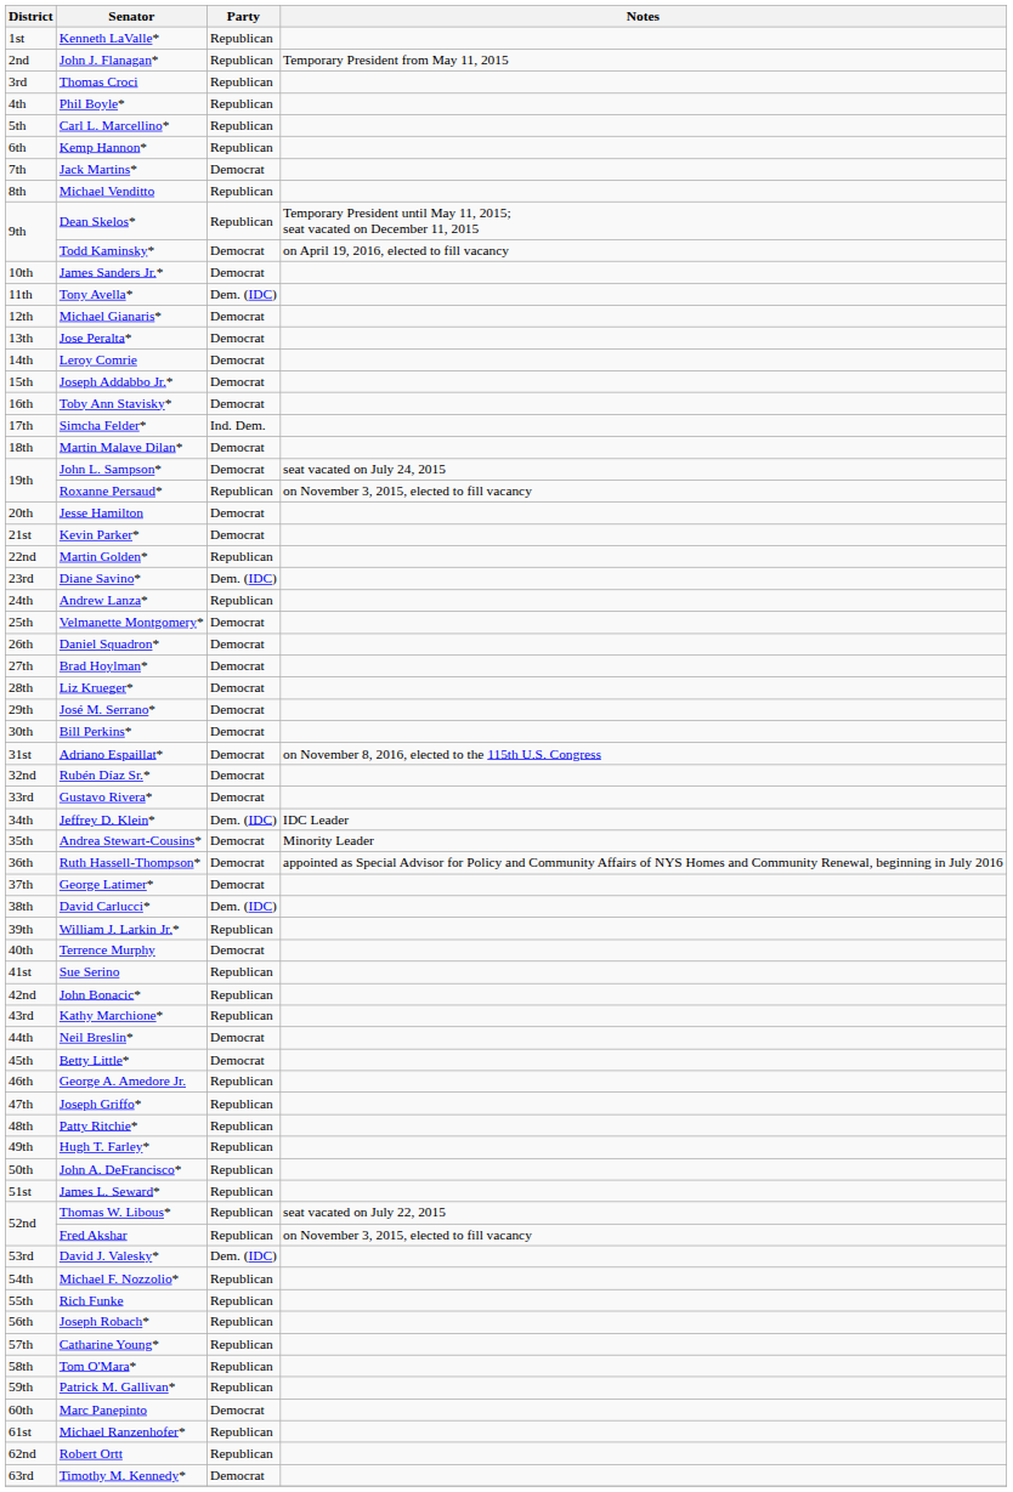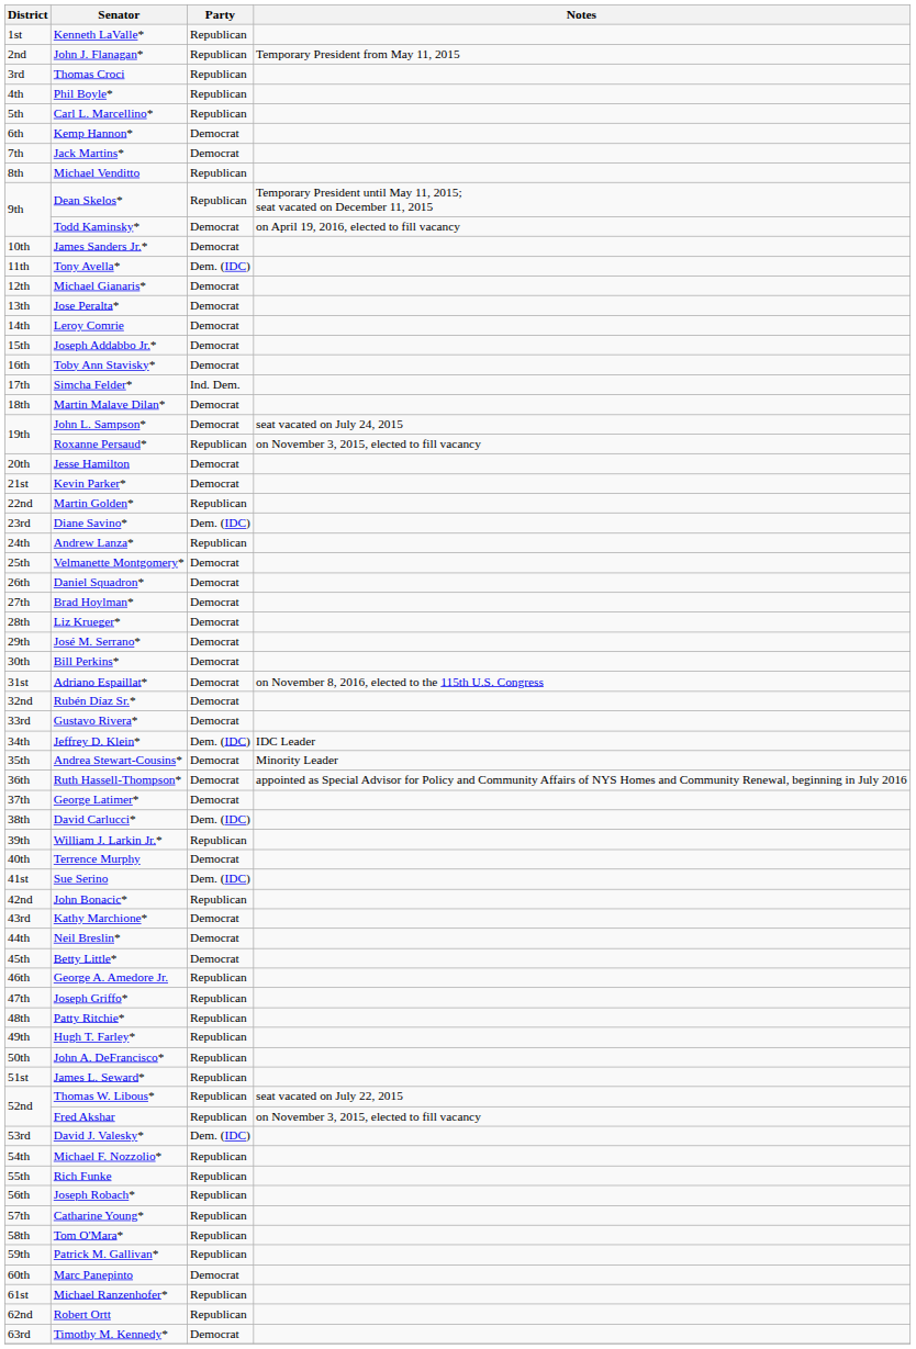 <table class=wikitable>
 <tr>
 <th>District</th>
 <th>Senator</th>
 <th>Party</th>
 <th>Notes</th>
 </tr>
 <tr>
 <td>1st</td>
 <td><a href='#'>Kenneth LaValle</a>*</td>
 <td>Republican</td>
 <td></td>
 </tr>
 <tr>
 <td>2nd</td>
 <td><a href='#'>John J. Flanagan</a>*</td>
 <td>Republican</td>
 <td>Temporary President from May 11, 2015</td>
 </tr>
 <tr>
 <td>3rd</td>
 <td><a href='#'>Thomas Croci</a></td>
 <td>Republican</td>
 <td></td>
 </tr>
 <tr>
 <td>4th</td>
 <td><a href='#'>Phil Boyle</a>*</td>
 <td>Republican</td>
 <td></td>
 </tr>
 <tr>
 <td>5th</td>
 <td><a href='#'>Carl L. Marcellino</a>*</td>
 <td>Republican</td>
 <td></td>
 </tr>
 <tr>
 <td>6th</td>
 <td><a href='#'>Kemp Hannon</a>*</td>
-<td>Republican</td>
+<td>Democrat</td>
 <td></td>
 </tr>
 <tr>
 <td>7th</td>
 <td><a href='#'>Jack Martins</a>*</td>
 <td>Democrat</td>
 <td></td>
 </tr>
 <tr>
 <td>8th</td>
 <td><a href='#'>Michael Venditto</a></td>
 <td>Republican</td>
 <td></td>
 </tr>
 <tr>
 <td rowspan=2>9th</td>
 <td><a href='#'>Dean Skelos</a>*</td>
 <td>Republican</td>
 <td>Temporary President until May 11, 2015; <br>seat vacated on December 11, 2015</td>
 </tr>
 <tr>
 <td><a href='#'>Todd Kaminsky</a>*</td>
 <td>Democrat</td>
 <td>on April 19, 2016, elected to fill vacancy</td>
 </tr>
 <tr>
 <td>10th</td>
 <td><a href='#'>James Sanders Jr.</a>*</td>
 <td>Democrat</td>
 <td></td>
 </tr>
 <tr>
 <td>11th</td>
 <td><a href='#'>Tony Avella</a>*</td>
 <td>Dem. (<a href='#'>IDC</a>)</td>
 <td></td>
 </tr>
 <tr>
 <td>12th</td>
 <td><a href='#'>Michael Gianaris</a>*</td>
 <td>Democrat</td>
 <td></td>
 </tr>
 <tr>
 <td>13th</td>
 <td><a href='#'>Jose Peralta</a>*</td>
 <td>Democrat</td>
 <td></td>
 </tr>
 <tr>
 <td>14th</td>
 <td><a href='#'>Leroy Comrie</a></td>
 <td>Democrat</td>
 <td></td>
 </tr>
 <tr>
 <td>15th</td>
 <td><a href='#'>Joseph Addabbo Jr.</a>*</td>
 <td>Democrat</td>
 <td></td>
 </tr>
 <tr>
 <td>16th</td>
 <td><a href='#'>Toby Ann Stavisky</a>*</td>
 <td>Democrat</td>
 <td></td>
 </tr>
 <tr>
 <td>17th</td>
 <td><a href='#'>Simcha Felder</a>*</td>
 <td>Ind. Dem.</td>
 <td></td>
 </tr>
 <tr>
 <td>18th</td>
 <td><a href='#'>Martin Malave Dilan</a>*</td>
 <td>Democrat</td>
 <td></td>
 </tr>
 <tr>
 <td rowspan=2>19th</td>
 <td><a href='#'>John L. Sampson</a>*</td>
 <td>Democrat</td>
 <td>seat vacated on July 24, 2015</td>
 </tr>
 <tr>
 <td><a href='#'>Roxanne Persaud</a>*</td>
 <td>Republican</td>
 <td>on November 3, 2015, elected to fill vacancy</td>
 </tr>
 <tr>
 <td>20th</td>
 <td><a href='#'>Jesse Hamilton</a></td>
 <td>Democrat</td>
 <td></td>
 </tr>
 <tr>
 <td>21st</td>
 <td><a href='#'>Kevin Parker</a>*</td>
 <td>Democrat</td>
 <td></td>
 </tr>
 <tr>
 <td>22nd</td>
 <td><a href='#'>Martin Golden</a>*</td>
 <td>Republican</td>
 <td></td>
 </tr>
 <tr>
 <td>23rd</td>
 <td><a href='#'>Diane Savino</a>*</td>
 <td>Dem. (<a href='#'>IDC</a>)</td>
 <td></td>
 </tr>
 <tr>
 <td>24th</td>
 <td><a href='#'>Andrew Lanza</a>*</td>
 <td>Republican</td>
 <td></td>
 </tr>
 <tr>
 <td>25th</td>
 <td><a href='#'>Velmanette Montgomery</a>*</td>
 <td>Democrat</td>
 <td></td>
 </tr>
 <tr>
 <td>26th</td>
 <td><a href='#'>Daniel Squadron</a>*</td>
 <td>Democrat</td>
 <td></td>
 </tr>
 <tr>
 <td>27th</td>
 <td><a href='#'>Brad Hoylman</a>*</td>
 <td>Democrat</td>
 <td></td>
 </tr>
 <tr>
 <td>28th</td>
 <td><a href='#'>Liz Krueger</a>*</td>
 <td>Democrat</td>
 <td></td>
 </tr>
 <tr>
 <td>29th</td>
 <td><a href='#'>José M. Serrano</a>*</td>
 <td>Democrat</td>
 <td></td>
 </tr>
 <tr>
 <td>30th</td>
 <td><a href='#'>Bill Perkins</a>*</td>
 <td>Democrat</td>
 <td></td>
 </tr>
 <tr>
 <td>31st</td>
 <td><a href='#'>Adriano Espaillat</a>*</td>
 <td>Democrat</td>
 <td>on November 8, 2016, elected to the <a href='#'>115th U.S. Congress</a></td>
 </tr>
 <tr>
 <td>32nd</td>
 <td><a href='#'>Rubén Díaz Sr.</a>*</td>
 <td>Democrat</td>
 <td></td>
 </tr>
 <tr>
 <td>33rd</td>
 <td><a href='#'>Gustavo Rivera</a>*</td>
 <td>Democrat</td>
 <td></td>
 </tr>
 <tr>
 <td>34th</td>
 <td><a href='#'>Jeffrey D. Klein</a>*</td>
 <td>Dem. (<a href='#'>IDC</a>)</td>
 <td>IDC Leader</td>
 </tr>
 <tr>
 <td>35th</td>
 <td><a href='#'>Andrea Stewart-Cousins</a>*</td>
 <td>Democrat</td>
 <td>Minority Leader</td>
 </tr>
 <tr>
 <td>36th</td>
 <td><a href='#'>Ruth Hassell-Thompson</a>*</td>
 <td>Democrat</td>
 <td>appointed as Special Advisor for Policy and Community Affairs of NYS Homes and Community Renewal, beginning in July 2016</td>
 </tr>
 <tr>
 <td>37th</td>
 <td><a href='#'>George Latimer</a>*</td>
 <td>Democrat</td>
 <td></td>
 </tr>
 <tr>
 <td>38th</td>
 <td><a href='#'>David Carlucci</a>*</td>
 <td>Dem. (<a href='#'>IDC</a>)</td>
 <td></td>
 </tr>
 <tr>
 <td>39th</td>
 <td><a href='#'>William J. Larkin Jr.</a>*</td>
 <td>Republican</td>
 <td></td>
 </tr>
 <tr>
 <td>40th</td>
 <td><a href='#'>Terrence Murphy</a></td>
 <td>Democrat</td>
 <td></td>
 </tr>
 <tr>
 <td>41st</td>
 <td><a href='#'>Sue Serino</a></td>
-<td>Republican</td>
+<td>Dem. (<a href='#'>IDC</a>)</td>
 <td></td>
 </tr>
 <tr>
 <td>42nd</td>
 <td><a href='#'>John Bonacic</a>*</td>
 <td>Republican</td>
 <td></td>
 </tr>
 <tr>
 <td>43rd</td>
 <td><a href='#'>Kathy Marchione</a>*</td>
-<td>Republican</td>
+<td>Democrat</td>
 <td></td>
 </tr>
 <tr>
 <td>44th</td>
 <td><a href='#'>Neil Breslin</a>*</td>
 <td>Democrat</td>
 <td></td>
 </tr>
 <tr>
 <td>45th</td>
 <td><a href='#'>Betty Little</a>*</td>
 <td>Democrat</td>
 <td></td>
 </tr>
 <tr>
 <td>46th</td>
 <td><a href='#'>George A. Amedore Jr.</a></td>
 <td>Republican</td>
 <td></td>
 </tr>
 <tr>
 <td>47th</td>
 <td><a href='#'>Joseph Griffo</a>*</td>
 <td>Republican</td>
 <td></td>
 </tr>
 <tr>
 <td>48th</td>
 <td><a href='#'>Patty Ritchie</a>*</td>
 <td>Republican</td>
 <td></td>
 </tr>
 <tr>
 <td>49th</td>
 <td><a href='#'>Hugh T. Farley</a>*</td>
 <td>Republican</td>
 <td></td>
 </tr>
 <tr>
 <td>50th</td>
 <td><a href='#'>John A. DeFrancisco</a>*</td>
 <td>Republican</td>
 <td></td>
 </tr>
 <tr>
 <td>51st</td>
 <td><a href='#'>James L. Seward</a>*</td>
 <td>Republican</td>
 <td></td>
 </tr>
 <tr>
 <td rowspan=2>52nd</td>
 <td><a href='#'>Thomas W. Libous</a>*</td>
 <td>Republican</td>
 <td>seat vacated on July 22, 2015</td>
 </tr>
 <tr>
 <td><a href='#'>Fred Akshar</a></td>
 <td>Republican</td>
 <td>on November 3, 2015, elected to fill vacancy</td>
 </tr>
 <tr>
 <td>53rd</td>
 <td><a href='#'>David J. Valesky</a>*</td>
 <td>Dem. (<a href='#'>IDC</a>)</td>
 <td></td>
 </tr>
 <tr>
 <td>54th</td>
 <td><a href='#'>Michael F. Nozzolio</a>*</td>
 <td>Republican</td>
 <td></td>
 </tr>
 <tr>
 <td>55th</td>
 <td><a href='#'>Rich Funke</a></td>
 <td>Republican</td>
 <td></td>
 </tr>
 <tr>
 <td>56th</td>
 <td><a href='#'>Joseph Robach</a>*</td>
 <td>Republican</td>
 <td></td>
 </tr>
 <tr>
 <td>57th</td>
 <td><a href='#'>Catharine Young</a>*</td>
 <td>Republican</td>
 <td></td>
 </tr>
 <tr>
 <td>58th</td>
 <td><a href='#'>Tom O'Mara</a>*</td>
 <td>Republican</td>
 <td></td>
 </tr>
 <tr>
 <td>59th</td>
 <td><a href='#'>Patrick M. Gallivan</a>*</td>
 <td>Republican</td>
 <td></td>
 </tr>
 <tr>
 <td>60th</td>
 <td><a href='#'>Marc Panepinto</a></td>
 <td>Democrat</td>
 <td></td>
 </tr>
 <tr>
 <td>61st</td>
 <td><a href='#'>Michael Ranzenhofer</a>*</td>
 <td>Republican</td>
 <td></td>
 </tr>
 <tr>
 <td>62nd</td>
 <td><a href='#'>Robert Ortt</a></td>
 <td>Republican</td>
 <td></td>
 </tr>
 <tr>
 <td>63rd</td>
 <td><a href='#'>Timothy M. Kennedy</a>*</td>
 <td>Democrat</td>
 <td></td>
 </tr>
 <tr>
 </tr>
 </table>
